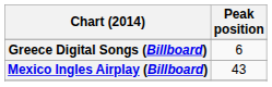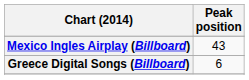 <table class="wikitable sortable plainrowheaders" style="text-align:center">
 <tr>
 <th scope="col">Chart (2014)</th>
 <th scope="col">Peak<br>position</th>
+</tr>
+<tr>
+</tr>
+<tr>
+</tr>
+<tr>
+<th scope="row"><a href='#'>Mexico Ingles Airplay</a> (<em><a href='#'>Billboard</a></em>)</th>
+<td>43</td>
 </tr>
 <tr>
 </tr>
 <tr>
 </tr>
 <tr>
 <th scope="row">Greece Digital Songs (<em><a href='#'>Billboard</a></em>)</th>
 <td>6</td>
 </tr>
 <tr>
 </tr>
 <tr>
 </tr>
 <tr>
-<th scope="row"><a href='#'>Mexico Ingles Airplay</a> (<em><a href='#'>Billboard</a></em>)</th>
-<td>43</td>
-</tr>
-<tr>
-</tr>
-<tr>
-</tr>
-<tr>
 </tr>
 </table>
